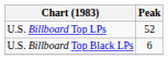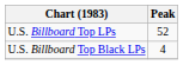 <table class="wikitable">
 <tr>
 <th>Chart (1983)</th>
 <th>Peak<br></th>
 </tr>
 <tr>
 <td>U.S. <a href='#'><em>Billboard</em> Top LPs</a></td>
 <td align="center">52</td>
 </tr>
 <tr>
 <td>U.S. <em>Billboard</em> <a href='#'>Top Black LPs</a></td>
-<td align="center">6</td>
+<td align="center">4</td>
 </tr>
 <tr>
 </tr>
 </table>
